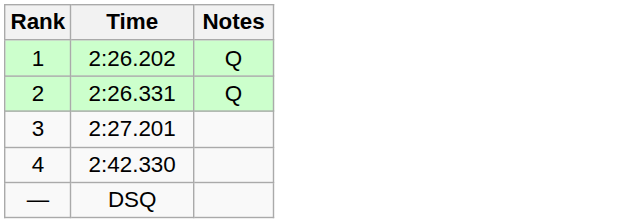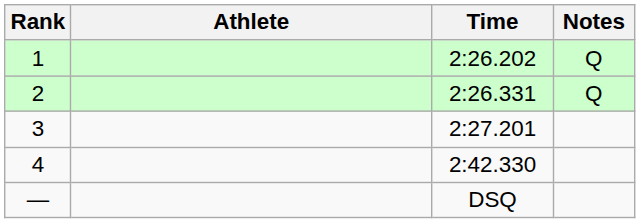 <table class=wikitable style="text-align:center">
 <tr>
 <th width=40>Rank</th>
+<th width=250>Athlete</th>
 <th width=80>Time</th>
 <th width=50>Notes</th>
 </tr>
 <tr bgcolor="ccffcc">
 <td>1</td>
+<td align=left></td>
 <td>2:26.202</td>
 <td>Q</td>
 </tr>
 <tr bgcolor="ccffcc">
 <td>2</td>
+<td align=left></td>
 <td>2:26.331</td>
 <td>Q</td>
 </tr>
 <tr>
 <td>3</td>
+<td align=left></td>
 <td>2:27.201</td>
 <td></td>
 </tr>
 <tr>
 <td>4</td>
+<td align=left></td>
 <td>2:42.330</td>
 <td></td>
 </tr>
 <tr>
 <td>—</td>
+<td align=left></td>
 <td>DSQ</td>
 <td></td>
 </tr>
 </table>
